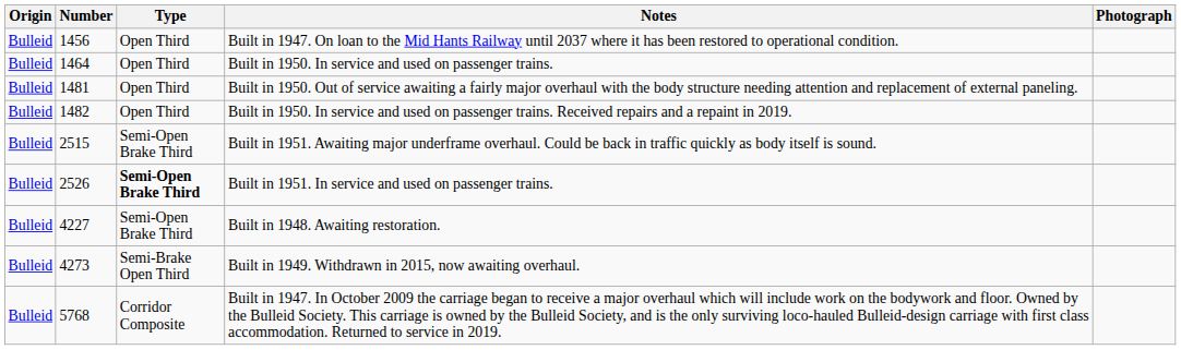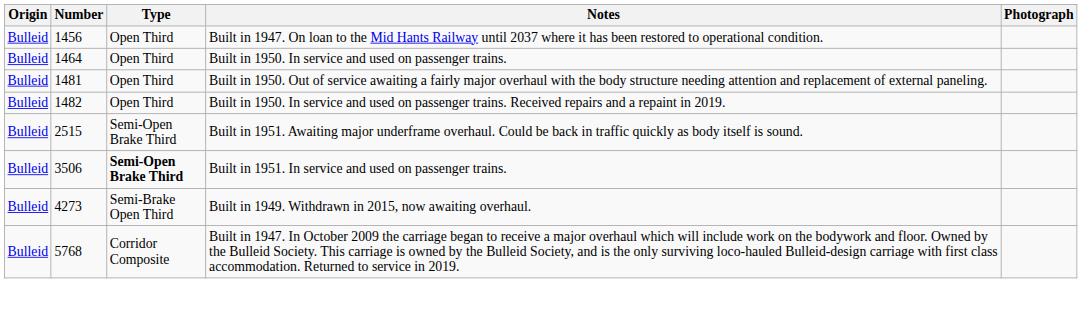 <table class="wikitable">
 <tr>
 <th>Origin</th>
 <th>Number</th>
 <th>Type</th>
 <th>Notes</th>
 <th>Photograph</th>
 </tr>
 <tr>
 <td><a href='#'>Bulleid</a></td>
 <td>1456</td>
 <td>Open Third</td>
 <td>Built in 1947. On loan to the <a href='#'>Mid Hants Railway</a> until 2037 where it has been restored to operational condition.</td>
 <td></td>
 </tr>
 <tr>
 <td><a href='#'>Bulleid</a></td>
 <td>1464</td>
 <td>Open Third</td>
 <td>Built in 1950. In service and used on passenger trains.</td>
 <td></td>
 </tr>
 <tr>
 <td><a href='#'>Bulleid</a></td>
 <td>1481</td>
 <td>Open Third</td>
 <td>Built in 1950. Out of service awaiting a fairly major overhaul with the body structure needing attention and replacement of external paneling.</td>
 <td></td>
 </tr>
 <tr>
 <td><a href='#'>Bulleid</a></td>
 <td>1482</td>
 <td>Open Third</td>
 <td>Built in 1950. In service and used on passenger trains. Received repairs and a repaint in 2019.</td>
 <td></td>
 </tr>
 <tr>
 <td><a href='#'>Bulleid</a></td>
 <td>2515</td>
 <td>Semi-Open Brake Third</td>
 <td>Built in 1951. Awaiting major underframe overhaul. Could be back in traffic quickly as body itself is sound.</td>
 <td></td>
 </tr>
 <tr>
 <td><a href='#'>Bulleid</a></td>
-<td>2526</td>
+<td>3506</td>
 <td><strong>Semi-Open Brake Third</strong></td>
 <td>Built in 1951. In service and used on passenger trains.</td>
-<td></td>
-</tr>
-<tr>
-<td><a href='#'>Bulleid</a></td>
-<td>4227</td>
-<td>Semi-Open Brake Third</td>
-<td>Built in 1948. Awaiting restoration.</td>
 <td></td>
 </tr>
 <tr>
 <td><a href='#'>Bulleid</a></td>
 <td>4273</td>
 <td>Semi-Brake Open Third</td>
 <td>Built in 1949. Withdrawn in 2015, now awaiting overhaul.</td>
 <td></td>
 </tr>
 <tr>
 <td><a href='#'>Bulleid</a></td>
 <td>5768</td>
 <td>Corridor Composite</td>
 <td>Built in 1947. In October 2009 the carriage began to receive a major overhaul which will include work on the bodywork and floor. Owned by the Bulleid Society. This carriage is owned by the Bulleid Society, and is the only surviving loco-hauled Bulleid-design carriage with first class accommodation. Returned to service in 2019.</td>
 <td></td>
 </tr>
 </table>
